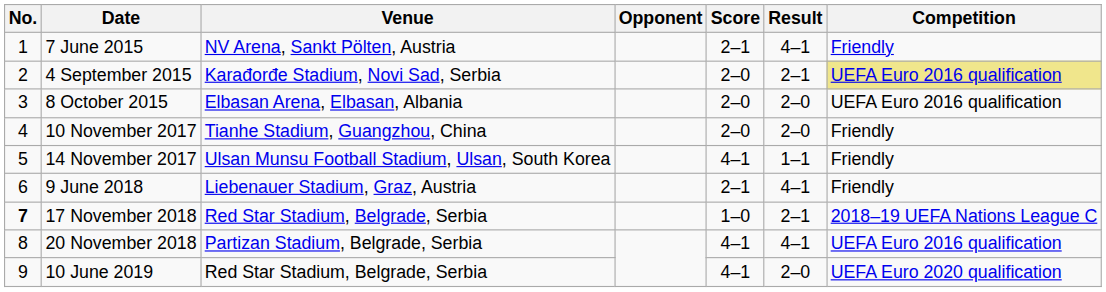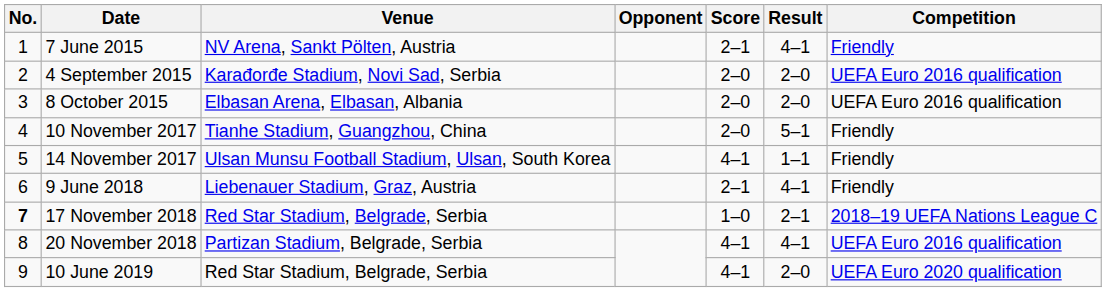 <table class="wikitable sortable">
 <tr>
 <th scope="col">No.</th>
 <th scope="col">Date</th>
 <th scope="col">Venue</th>
 <th scope="col">Opponent</th>
 <th scope="col">Score</th>
 <th scope="col">Result</th>
 <th scope="col">Competition</th>
 </tr>
 <tr>
 <td align=center>1</td>
 <td>7 June 2015</td>
 <td><a href='#'>NV Arena</a>, <a href='#'>Sankt Pölten</a>, Austria</td>
 <td></td>
 <td style="text-align:center;">2–1</td>
 <td style="text-align:center;">4–1</td>
 <td><a href='#'>Friendly</a></td>
 </tr>
 <tr>
 <td align=center>2</td>
 <td>4 September 2015</td>
 <td><a href='#'>Karađorđe Stadium</a>, <a href='#'>Novi Sad</a>, Serbia</td>
 <td></td>
 <td style="text-align:center;">2–0</td>
-<td style="text-align:center;">2–1</td>
-<td style="background: khaki;"><a href='#'>UEFA Euro 2016 qualification</a></td>
+<td style="text-align:center;">2–0</td>
+<td><a href='#'>UEFA Euro 2016 qualification</a></td>
 </tr>
 <tr>
 <td align=center>3</td>
 <td>8 October 2015</td>
 <td><a href='#'>Elbasan Arena</a>, <a href='#'>Elbasan</a>, Albania</td>
 <td></td>
 <td style="text-align:center;">2–0</td>
 <td style="text-align:center;">2–0</td>
 <td>UEFA Euro 2016 qualification</td>
 </tr>
 <tr>
 <td align=center>4</td>
 <td>10 November 2017</td>
 <td><a href='#'>Tianhe Stadium</a>, <a href='#'>Guangzhou</a>, China</td>
 <td></td>
 <td style="text-align:center;">2–0</td>
-<td style="text-align:center;">2–0</td>
+<td style="text-align:center;">5–1</td>
 <td>Friendly</td>
 </tr>
 <tr>
 <td align=center>5</td>
 <td>14 November 2017</td>
 <td><a href='#'>Ulsan Munsu Football Stadium</a>, <a href='#'>Ulsan</a>, South Korea</td>
 <td></td>
 <td style="text-align:center;">4–1</td>
 <td style="text-align:center;">1–1</td>
 <td>Friendly</td>
 </tr>
 <tr>
 <td align=center>6</td>
 <td>9 June 2018</td>
 <td><a href='#'>Liebenauer Stadium</a>, <a href='#'>Graz</a>, Austria</td>
 <td></td>
 <td style="text-align:center;">2–1</td>
 <td style="text-align:center;">4–1</td>
 <td>Friendly</td>
 </tr>
 <tr>
 <td align=center><strong>7</strong></td>
 <td>17 November 2018</td>
 <td><a href='#'>Red Star Stadium</a>, <a href='#'>Belgrade</a>, Serbia</td>
 <td></td>
 <td style="text-align:center;">1–0</td>
 <td style="text-align:center;">2–1</td>
 <td><a href='#'>2018–19 UEFA Nations League C</a></td>
 </tr>
 <tr>
 <td align=center>8</td>
 <td>20 November 2018</td>
 <td><a href='#'>Partizan Stadium</a>, Belgrade, Serbia</td>
 <td rowspan="2"></td>
 <td style="text-align:center;">4–1</td>
 <td style="text-align:center;">4–1</td>
 <td><a href='#'>UEFA Euro 2016 qualification</a></td>
 </tr>
 <tr>
 <td align=center>9</td>
 <td>10 June 2019</td>
 <td>Red Star Stadium, Belgrade, Serbia</td>
 <td style="text-align:center;">4–1</td>
 <td style="text-align:center;">2–0</td>
 <td><a href='#'>UEFA Euro 2020 qualification</a></td>
 </tr>
 </table>
